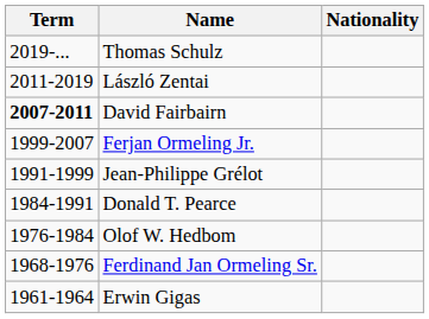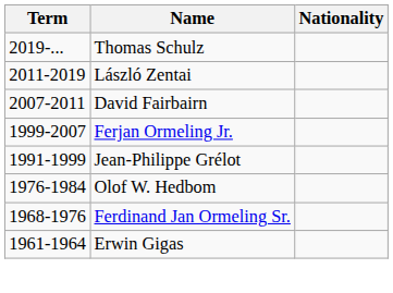 <table class="wikitable">
 <tr>
 <th>Term</th>
 <th>Name</th>
 <th>Nationality</th>
 </tr>
 <tr>
 <td>2019-...</td>
 <td>Thomas Schulz</td>
 <td></td>
 </tr>
 <tr>
 <td>2011-2019</td>
 <td>László Zentai</td>
 <td></td>
 </tr>
 <tr>
-<td><strong>2007-2011</strong></td>
+<td>2007-2011</td>
 <td>David Fairbairn</td>
 <td></td>
 </tr>
 <tr>
 <td>1999-2007</td>
 <td><a href='#'>Ferjan Ormeling Jr.</a></td>
 <td></td>
 </tr>
 <tr>
 <td>1991-1999</td>
 <td>Jean-Philippe Grélot</td>
-<td></td>
-</tr>
-<tr>
-<td>1984-1991</td>
-<td>Donald T. Pearce</td>
 <td></td>
 </tr>
 <tr>
 <td>1976-1984</td>
 <td>Olof W. Hedbom</td>
 <td></td>
 </tr>
 <tr>
 <td>1968-1976</td>
 <td><a href='#'>Ferdinand Jan Ormeling Sr.</a></td>
 <td></td>
 </tr>
 <tr>
 <td>1961-1964</td>
 <td>Erwin Gigas</td>
 <td></td>
 </tr>
 </table>
